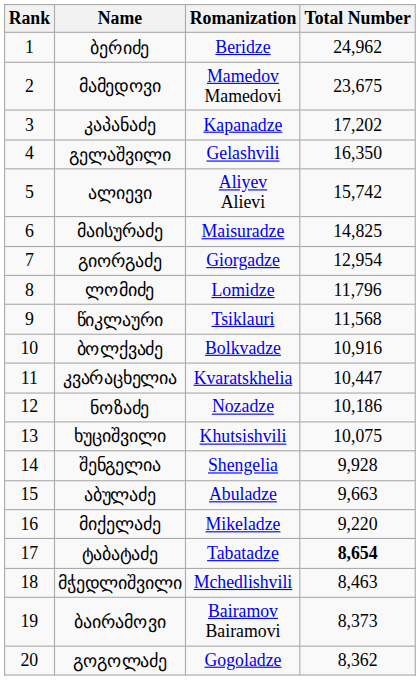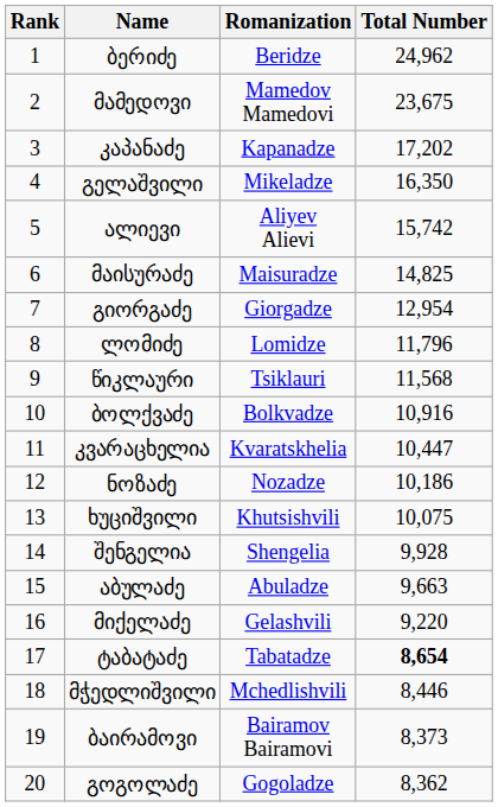 <table class="wikitable" style="text-align:center;">
 <tr>
 <th>Rank</th>
 <th>Name</th>
 <th>Romanization</th>
 <th>Total Number<br></th>
 </tr>
 <tr>
 <td>1</td>
 <td>ბერიძე</td>
 <td><a href='#'>Beridze</a></td>
 <td>24,962</td>
 </tr>
 <tr>
 <td>2</td>
 <td>მამედოვი</td>
 <td><a href='#'>Mamedov</a><br>Mamedovi</td>
 <td>23,675</td>
 </tr>
 <tr>
 <td>3</td>
 <td>კაპანაძე</td>
 <td><a href='#'>Kapanadze</a></td>
 <td>17,202</td>
 </tr>
 <tr>
 <td>4</td>
 <td>გელაშვილი</td>
-<td><a href='#'>Gelashvili</a></td>
+<td><a href='#'>Mikeladze</a></td>
 <td>16,350</td>
 </tr>
 <tr>
 <td>5</td>
 <td>ალიევი</td>
 <td><a href='#'>Aliyev</a><br>Alievi</td>
 <td>15,742</td>
 </tr>
 <tr>
 <td>6</td>
 <td>მაისურაძე</td>
 <td><a href='#'>Maisuradze</a></td>
 <td>14,825</td>
 </tr>
 <tr>
 <td>7</td>
 <td>გიორგაძე</td>
 <td><a href='#'>Giorgadze</a></td>
 <td>12,954</td>
 </tr>
 <tr>
 <td>8</td>
 <td>ლომიძე</td>
 <td><a href='#'>Lomidze</a></td>
 <td>11,796</td>
 </tr>
 <tr>
 <td>9</td>
 <td>წიკლაური</td>
 <td><a href='#'>Tsiklauri</a></td>
 <td>11,568</td>
 </tr>
 <tr>
 <td>10</td>
 <td>ბოლქვაძე</td>
 <td><a href='#'>Bolkvadze</a></td>
 <td>10,916</td>
 </tr>
 <tr>
 <td>11</td>
 <td>კვარაცხელია</td>
 <td><a href='#'>Kvaratskhelia</a></td>
 <td>10,447</td>
 </tr>
 <tr>
 <td>12</td>
 <td>ნოზაძე</td>
 <td><a href='#'>Nozadze</a></td>
 <td>10,186</td>
 </tr>
 <tr>
 <td>13</td>
 <td>ხუციშვილი</td>
 <td><a href='#'>Khutsishvili</a></td>
 <td>10,075</td>
 </tr>
 <tr>
 <td>14</td>
 <td>შენგელია</td>
 <td><a href='#'>Shengelia</a></td>
 <td>9,928</td>
 </tr>
 <tr>
 <td>15</td>
 <td>აბულაძე</td>
 <td><a href='#'>Abuladze</a></td>
 <td>9,663</td>
 </tr>
 <tr>
 <td>16</td>
 <td>მიქელაძე</td>
-<td><a href='#'>Mikeladze</a></td>
+<td><a href='#'>Gelashvili</a></td>
 <td>9,220</td>
 </tr>
 <tr>
 <td>17</td>
 <td>ტაბატაძე</td>
 <td><a href='#'>Tabatadze</a></td>
 <td><strong>8,654</strong></td>
 </tr>
 <tr>
 <td>18</td>
 <td>მჭედლიშვილი</td>
 <td><a href='#'>Mchedlishvili</a></td>
-<td>8,463</td>
+<td>8,446</td>
 </tr>
 <tr>
 <td>19</td>
 <td>ბაირამოვი</td>
 <td><a href='#'>Bairamov</a><br>Bairamovi</td>
 <td>8,373</td>
 </tr>
 <tr>
 <td>20</td>
 <td>გოგოლაძე</td>
 <td><a href='#'>Gogoladze</a></td>
 <td>8,362</td>
 </tr>
 </table>
